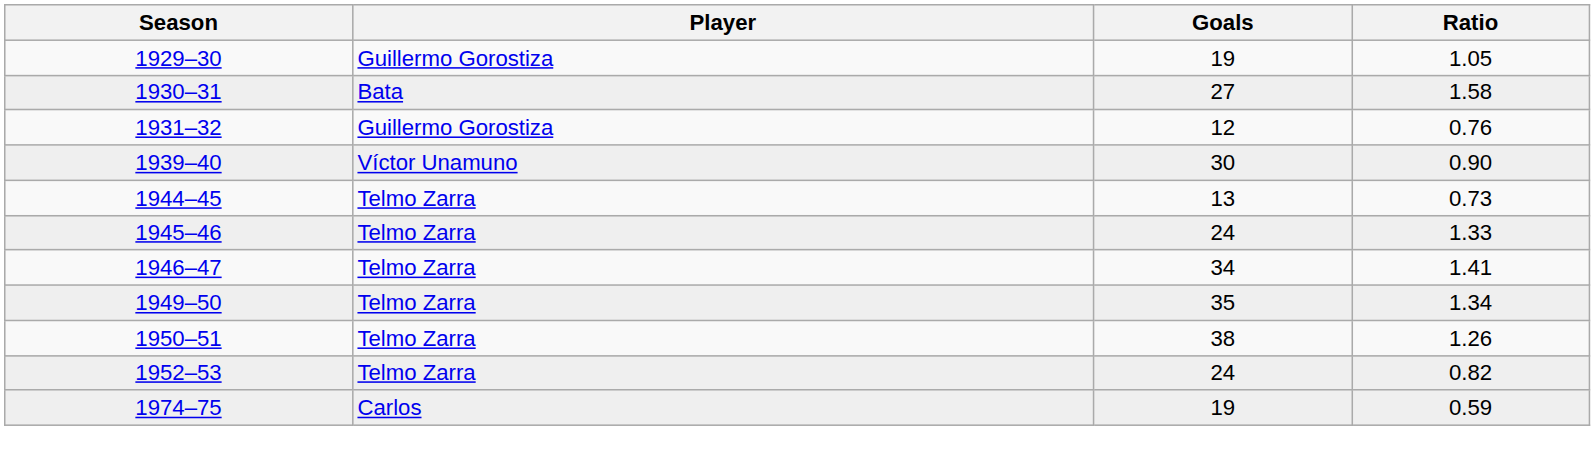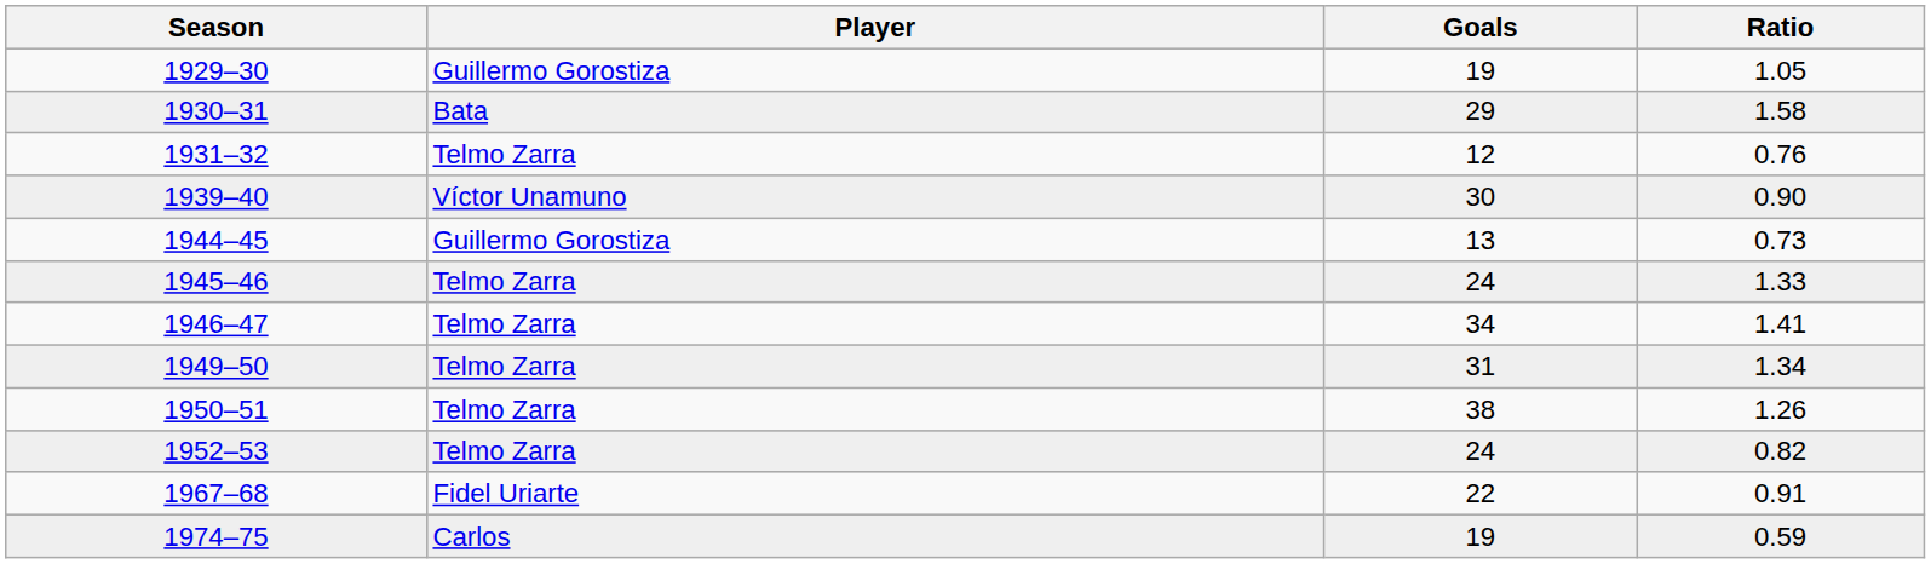 <table class="wikitable center striped" style="background: #f9f9f9; width:65%; border-collapse: collapse; font-size: 90%; text-align:center">
 <tr>
 <th>Season</th>
 <th>Player</th>
 <th>Goals</th>
 <th>Ratio</th>
 </tr>
 <tr>
 <td><a href='#'>1929–30</a></td>
 <td align="left"><a href='#'>Guillermo Gorostiza</a></td>
 <td>19</td>
 <td>1.05</td>
 </tr>
 <tr bgcolor="#EFEFEF">
 <td><a href='#'>1930–31</a></td>
 <td align="left"><a href='#'>Bata</a></td>
-<td>27</td>
+<td>29</td>
 <td>1.58</td>
 </tr>
 <tr>
 <td><a href='#'>1931–32</a></td>
-<td align="left"><a href='#'>Guillermo Gorostiza</a></td>
+<td align="left"><a href='#'>Telmo Zarra</a></td>
 <td>12</td>
 <td>0.76</td>
 </tr>
 <tr bgcolor="#EFEFEF">
 <td><a href='#'>1939–40</a></td>
 <td align="left"><a href='#'>Víctor Unamuno</a></td>
 <td>30</td>
 <td>0.90</td>
 </tr>
 <tr>
 <td><a href='#'>1944–45</a></td>
-<td align="left"><a href='#'>Telmo Zarra</a></td>
+<td align="left"><a href='#'>Guillermo Gorostiza</a></td>
 <td>13</td>
 <td>0.73</td>
 </tr>
 <tr bgcolor="#EFEFEF">
 <td><a href='#'>1945–46</a></td>
 <td align="left"><a href='#'>Telmo Zarra</a></td>
 <td>24</td>
 <td>1.33</td>
 </tr>
 <tr>
 <td><a href='#'>1946–47</a></td>
 <td align="left"><a href='#'>Telmo Zarra</a></td>
 <td>34</td>
 <td>1.41</td>
 </tr>
 <tr bgcolor="#EFEFEF">
 <td><a href='#'>1949–50</a></td>
 <td align="left"><a href='#'>Telmo Zarra</a></td>
-<td>35</td>
+<td>31</td>
 <td>1.34</td>
 </tr>
 <tr>
 <td><a href='#'>1950–51</a></td>
 <td align="left"><a href='#'>Telmo Zarra</a></td>
 <td>38</td>
 <td>1.26</td>
 </tr>
 <tr bgcolor="#EFEFEF">
 <td><a href='#'>1952–53</a></td>
 <td align="left"><a href='#'>Telmo Zarra</a></td>
 <td>24</td>
 <td>0.82</td>
 </tr>
+<tr>
+<td><a href='#'>1967–68</a></td>
+<td align="left"><a href='#'>Fidel Uriarte</a></td>
+<td>22</td>
+<td>0.91</td>
+</tr>
 <tr bgcolor="#EFEFEF">
 <td><a href='#'>1974–75</a></td>
 <td align="left"><a href='#'>Carlos</a></td>
 <td>19</td>
 <td>0.59</td>
 </tr>
 </table>
